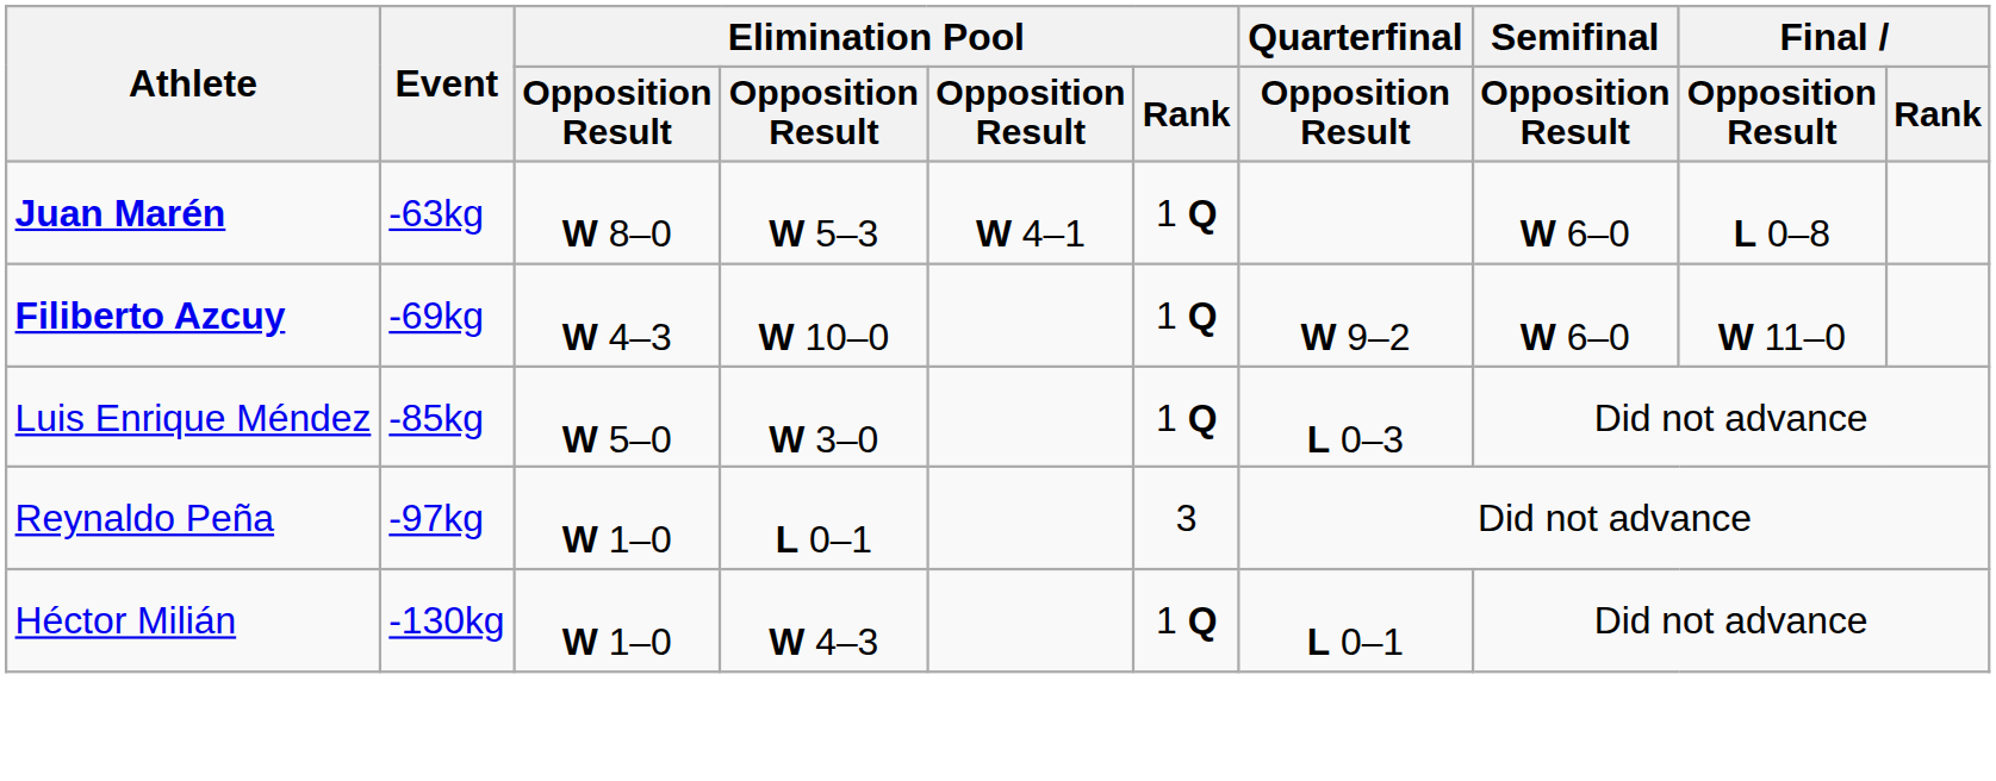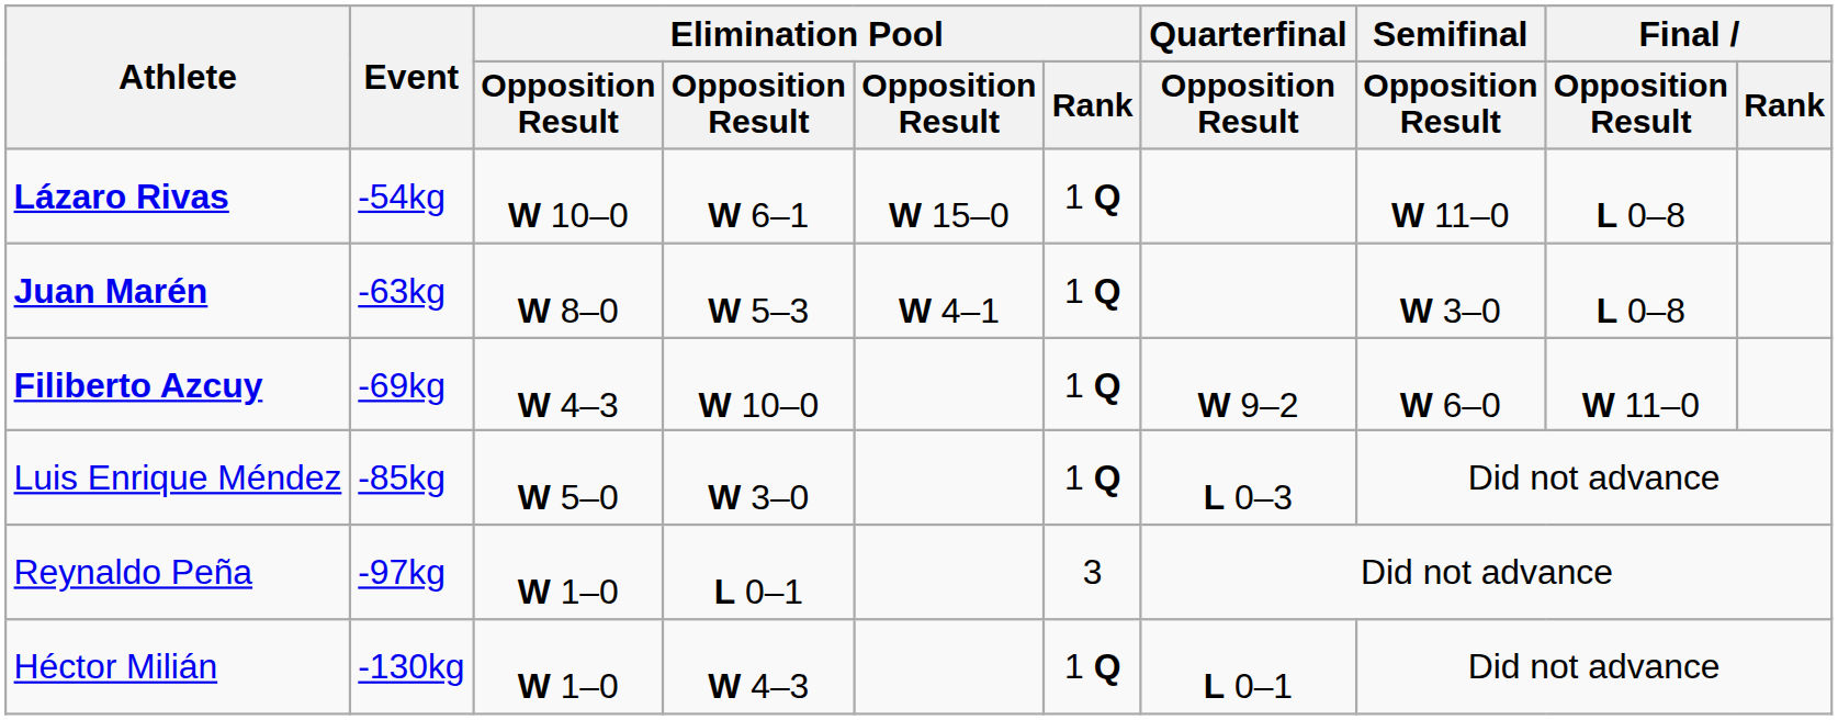 <table class="wikitable" style="font-size:90%">
 <tr>
 <th rowspan="2">Athlete</th>
 <th rowspan="2">Event</th>
 <th colspan=4>Elimination Pool</th>
 <th>Quarterfinal</th>
 <th>Semifinal</th>
 <th colspan=2>Final / </th>
 </tr>
 <tr style="font-size: 95%">
 <th>Opposition<br>Result</th>
 <th>Opposition<br>Result</th>
 <th>Opposition<br>Result</th>
 <th>Rank</th>
 <th>Opposition<br>Result</th>
 <th>Opposition<br>Result</th>
 <th>Opposition<br>Result</th>
 <th>Rank</th>
 </tr>
 <tr align=center>
+<td align=left><strong><a href='#'>Lázaro Rivas</a></strong></td>
+<td align=left><a href='#'>-54kg</a></td>
+<td><br><strong>W</strong> 10–0</td>
+<td><br><strong>W</strong> 6–1</td>
+<td><br><strong>W</strong> 15–0</td>
+<td>1 <strong>Q</strong></td>
+<td></td>
+<td><br><strong>W</strong> 11–0</td>
+<td><br><strong>L</strong> 0–8</td>
+<td></td>
+</tr>
+<tr align=center>
 <td align=left><strong><a href='#'>Juan Marén</a></strong></td>
 <td align=left><a href='#'>-63kg</a></td>
 <td><br><strong>W</strong> 8–0</td>
 <td><br><strong>W</strong> 5–3</td>
 <td><br><strong>W</strong> 4–1</td>
 <td>1 <strong>Q</strong></td>
 <td></td>
-<td><br><strong>W</strong> 6–0</td>
+<td><br><strong>W</strong> 3–0</td>
 <td><br><strong>L</strong> 0–8</td>
 <td></td>
 </tr>
 <tr align=center>
 <td align=left><strong><a href='#'>Filiberto Azcuy</a></strong></td>
 <td align=left><a href='#'>-69kg</a></td>
 <td><br><strong>W</strong> 4–3</td>
 <td><br><strong>W</strong> 10–0</td>
 <td></td>
 <td>1 <strong>Q</strong></td>
 <td><br><strong>W</strong> 9–2</td>
 <td><br><strong>W</strong> 6–0</td>
 <td><br><strong>W</strong> 11–0</td>
 <td></td>
 </tr>
 <tr align=center>
 <td align=left><a href='#'>Luis Enrique Méndez</a></td>
 <td align=left><a href='#'>-85kg</a></td>
 <td><br><strong>W</strong> 5–0</td>
 <td><br><strong>W</strong> 3–0</td>
 <td></td>
 <td>1 <strong>Q</strong></td>
 <td><br><strong>L</strong> 0–3</td>
 <td colspan=3>Did not advance</td>
 </tr>
 <tr align=center>
 <td align=left><a href='#'>Reynaldo Peña</a></td>
 <td align=left><a href='#'>-97kg</a></td>
 <td><br><strong>W</strong> 1–0</td>
 <td><br><strong>L</strong> 0–1</td>
 <td></td>
 <td>3</td>
 <td colspan=4>Did not advance</td>
 </tr>
 <tr align=center>
 <td align=left><a href='#'>Héctor Milián</a></td>
 <td align=left><a href='#'>-130kg</a></td>
 <td><br><strong>W</strong> 1–0</td>
 <td><br><strong>W</strong> 4–3</td>
 <td></td>
 <td>1 <strong>Q</strong></td>
 <td><br><strong>L</strong> 0–1</td>
 <td colspan=3>Did not advance</td>
 </tr>
 </table>
